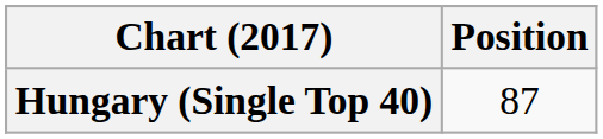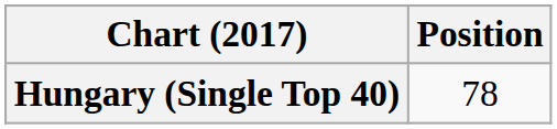 <table class="wikitable plainrowheaders" style="text-align:center">
 <tr>
 <th scope="col">Chart (2017)</th>
 <th scope="col">Position</th>
 </tr>
 <tr>
 <th scope="row">Hungary (Single Top 40)</th>
-<td>87</td>
+<td>78</td>
 </tr>
 </table>
